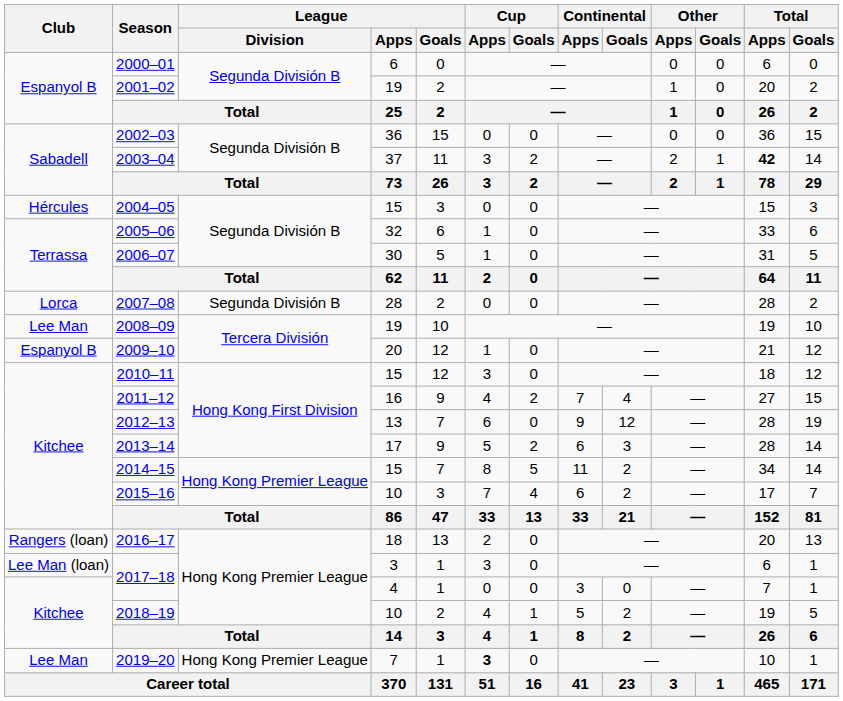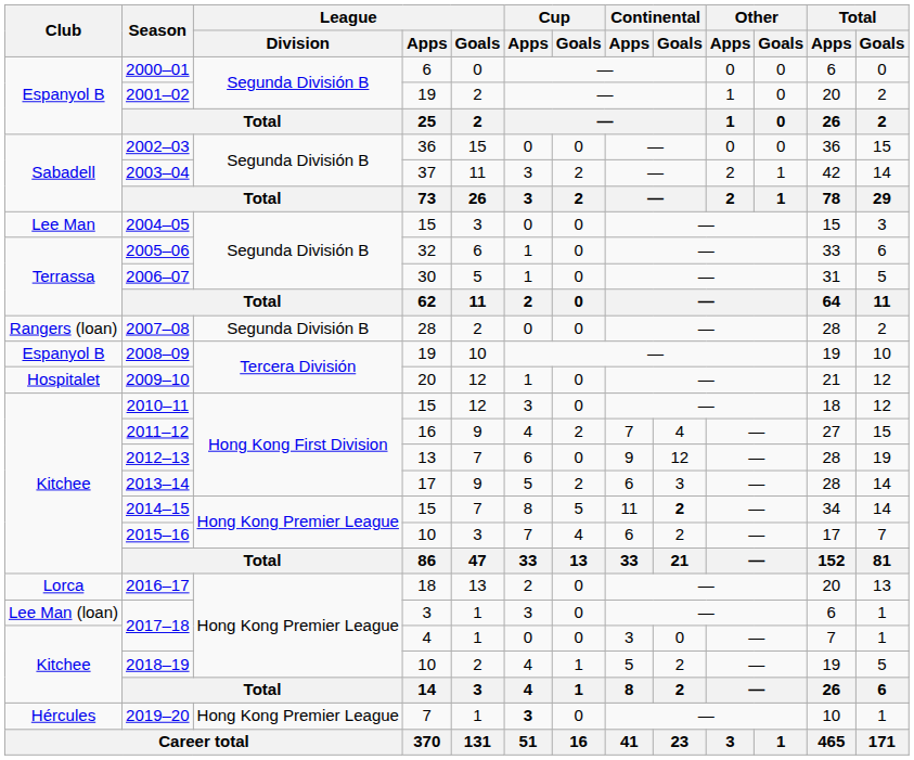 <table class="wikitable" style="text-align: center;">
 <tr>
 <th rowspan="2">Club</th>
 <th rowspan="2">Season</th>
 <th colspan="3">League</th>
 <th colspan="2">Cup</th>
 <th colspan="2">Continental</th>
 <th colspan="2">Other</th>
 <th colspan="2">Total</th>
 </tr>
 <tr>
 <th>Division</th>
 <th>Apps</th>
 <th>Goals</th>
 <th>Apps</th>
 <th>Goals</th>
 <th>Apps</th>
 <th>Goals</th>
 <th>Apps</th>
 <th>Goals</th>
 <th>Apps</th>
 <th>Goals</th>
 </tr>
 <tr>
 <td rowspan="3"><a href='#'>Espanyol B</a></td>
 <td><a href='#'>2000–01</a></td>
 <td rowspan="2"><a href='#'>Segunda División B</a></td>
 <td>6</td>
 <td>0</td>
 <td colspan="4">—</td>
 <td>0</td>
 <td>0</td>
 <td>6</td>
 <td>0</td>
 </tr>
 <tr>
 <td><a href='#'>2001–02</a></td>
 <td>19</td>
 <td>2</td>
 <td colspan="4">—</td>
 <td>1</td>
 <td>0</td>
 <td>20</td>
 <td>2</td>
 </tr>
 <tr>
 <th colspan="2">Total</th>
 <th>25</th>
 <th>2</th>
 <th colspan="4">—</th>
 <th>1</th>
 <th>0</th>
 <th>26</th>
 <th>2</th>
 </tr>
 <tr>
 <td rowspan="3"><a href='#'>Sabadell</a></td>
 <td><a href='#'>2002–03</a></td>
 <td rowspan="2">Segunda División B</td>
 <td>36</td>
 <td>15</td>
 <td>0</td>
 <td>0</td>
 <td colspan="2">—</td>
 <td>0</td>
 <td>0</td>
 <td>36</td>
 <td>15</td>
 </tr>
 <tr>
 <td><a href='#'>2003–04</a></td>
 <td>37</td>
 <td>11</td>
 <td>3</td>
 <td>2</td>
 <td colspan="2">—</td>
 <td>2</td>
 <td>1</td>
-<td><strong>42</strong></td>
+<td>42</td>
 <td>14</td>
 </tr>
 <tr>
 <th colspan="2">Total</th>
 <th>73</th>
 <th>26</th>
 <th>3</th>
 <th>2</th>
 <th colspan="2">—</th>
 <th>2</th>
 <th>1</th>
 <th>78</th>
 <th>29</th>
 </tr>
 <tr>
-<td><a href='#'>Hércules</a></td>
+<td><a href='#'>Lee Man</a></td>
 <td><a href='#'>2004–05</a></td>
 <td rowspan="3">Segunda División B</td>
 <td>15</td>
 <td>3</td>
 <td>0</td>
 <td>0</td>
 <td colspan="4">—</td>
 <td>15</td>
 <td>3</td>
 </tr>
 <tr>
 <td rowspan="3"><a href='#'>Terrassa</a></td>
 <td><a href='#'>2005–06</a></td>
 <td>32</td>
 <td>6</td>
 <td>1</td>
 <td>0</td>
 <td colspan="4">—</td>
 <td>33</td>
 <td>6</td>
 </tr>
 <tr>
 <td><a href='#'>2006–07</a></td>
 <td>30</td>
 <td>5</td>
 <td>1</td>
 <td>0</td>
 <td colspan="4">—</td>
 <td>31</td>
 <td>5</td>
 </tr>
 <tr>
 <th colspan="2">Total</th>
 <th>62</th>
 <th>11</th>
 <th>2</th>
 <th>0</th>
 <th colspan="4">—</th>
 <th>64</th>
 <th>11</th>
 </tr>
 <tr>
-<td><a href='#'>Lorca</a></td>
+<td><a href='#'>Rangers</a> (loan)</td>
 <td><a href='#'>2007–08</a></td>
 <td>Segunda División B</td>
 <td>28</td>
 <td>2</td>
 <td>0</td>
 <td>0</td>
 <td colspan="4">—</td>
 <td>28</td>
 <td>2</td>
 </tr>
 <tr>
-<td><a href='#'>Lee Man</a></td>
+<td><a href='#'>Espanyol B</a></td>
 <td><a href='#'>2008–09</a></td>
 <td rowspan="2"><a href='#'>Tercera División</a></td>
 <td>19</td>
 <td>10</td>
 <td colspan="6">—</td>
 <td>19</td>
 <td>10</td>
 </tr>
 <tr>
-<td><a href='#'>Espanyol B</a></td>
+<td><a href='#'>Hospitalet</a></td>
 <td><a href='#'>2009–10</a></td>
 <td>20</td>
 <td>12</td>
 <td>1</td>
 <td>0</td>
 <td colspan="4">—</td>
 <td>21</td>
 <td>12</td>
 </tr>
 <tr>
 <td rowspan="7"><a href='#'>Kitchee</a></td>
 <td><a href='#'>2010–11</a></td>
 <td rowspan="4"><a href='#'>Hong Kong First Division</a></td>
 <td>15</td>
 <td>12</td>
 <td>3</td>
 <td>0</td>
 <td colspan="4">—</td>
 <td>18</td>
 <td>12</td>
 </tr>
 <tr>
 <td><a href='#'>2011–12</a></td>
 <td>16</td>
 <td>9</td>
 <td>4</td>
 <td>2</td>
 <td>7</td>
 <td>4</td>
 <td colspan="2">—</td>
 <td>27</td>
 <td>15</td>
 </tr>
 <tr>
 <td><a href='#'>2012–13</a></td>
 <td>13</td>
 <td>7</td>
 <td>6</td>
 <td>0</td>
 <td>9</td>
 <td>12</td>
 <td colspan="2">—</td>
 <td>28</td>
 <td>19</td>
 </tr>
 <tr>
 <td><a href='#'>2013–14</a></td>
 <td>17</td>
 <td>9</td>
 <td>5</td>
 <td>2</td>
 <td>6</td>
 <td>3</td>
 <td colspan="2">—</td>
 <td>28</td>
 <td>14</td>
 </tr>
 <tr>
 <td><a href='#'>2014–15</a></td>
 <td rowspan="2"><a href='#'>Hong Kong Premier League</a></td>
 <td>15</td>
 <td>7</td>
 <td>8</td>
 <td>5</td>
 <td>11</td>
-<td>2</td>
+<td><strong>2</strong></td>
 <td colspan="2">—</td>
 <td>34</td>
 <td>14</td>
 </tr>
 <tr>
 <td><a href='#'>2015–16</a></td>
 <td>10</td>
 <td>3</td>
 <td>7</td>
 <td>4</td>
 <td>6</td>
 <td>2</td>
 <td colspan="2">—</td>
 <td>17</td>
 <td>7</td>
 </tr>
 <tr>
 <th colspan="2">Total</th>
 <th>86</th>
 <th>47</th>
 <th>33</th>
 <th>13</th>
 <th>33</th>
 <th>21</th>
 <th colspan="2">—</th>
 <th>152</th>
 <th>81</th>
 </tr>
 <tr>
-<td><a href='#'>Rangers</a> (loan)</td>
+<td><a href='#'>Lorca</a></td>
 <td><a href='#'>2016–17</a></td>
 <td rowspan="4">Hong Kong Premier League</td>
 <td>18</td>
 <td>13</td>
 <td>2</td>
 <td>0</td>
 <td colspan="4">—</td>
 <td>20</td>
 <td>13</td>
 </tr>
 <tr>
 <td><a href='#'>Lee Man</a> (loan)</td>
 <td rowspan="2"><a href='#'>2017–18</a></td>
 <td>3</td>
 <td>1</td>
 <td>3</td>
 <td>0</td>
 <td colspan="4">—</td>
 <td>6</td>
 <td>1</td>
 </tr>
 <tr>
 <td rowspan="3"><a href='#'>Kitchee</a></td>
 <td>4</td>
 <td>1</td>
 <td>0</td>
 <td>0</td>
 <td>3</td>
 <td>0</td>
 <td colspan="2">—</td>
 <td>7</td>
 <td>1</td>
 </tr>
 <tr>
 <td><a href='#'>2018–19</a></td>
 <td>10</td>
 <td>2</td>
 <td>4</td>
 <td>1</td>
 <td>5</td>
 <td>2</td>
 <td colspan="2">—</td>
 <td>19</td>
 <td>5</td>
 </tr>
 <tr>
 <th colspan="2">Total</th>
 <th>14</th>
 <th>3</th>
 <th>4</th>
 <th>1</th>
 <th>8</th>
 <th>2</th>
 <th colspan="2">—</th>
 <th>26</th>
 <th>6</th>
 </tr>
 <tr>
-<td><a href='#'>Lee Man</a></td>
+<td><a href='#'>Hércules</a></td>
 <td><a href='#'>2019–20</a></td>
 <td>Hong Kong Premier League</td>
 <td>7</td>
 <td>1</td>
 <td><strong>3</strong></td>
 <td>0</td>
 <td colspan="4">—</td>
 <td>10</td>
 <td>1</td>
 </tr>
 <tr>
 <th colspan="3">Career total</th>
 <th>370</th>
 <th>131</th>
 <th>51</th>
 <th>16</th>
 <th>41</th>
 <th>23</th>
 <th>3</th>
 <th>1</th>
 <th>465</th>
 <th>171</th>
 </tr>
 </table>
